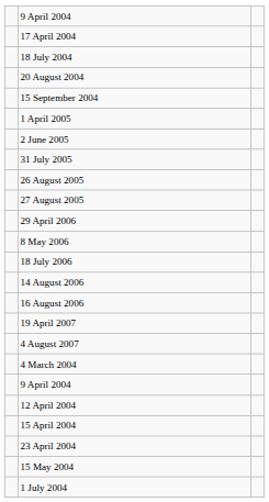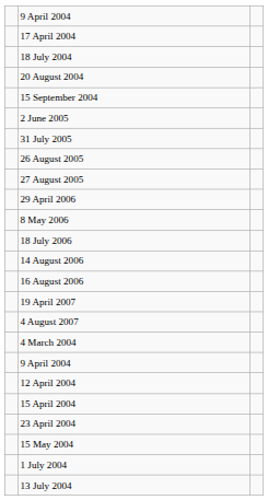 <table class="wikitable" style="font-size: 89%; float: left; width: 26em; margin-right: 1em; height: 700px">
 <tr>
 <td></td>
 <td>9 April 2004</td>
 <td></td>
 </tr>
 <tr>
 <td></td>
 <td>17 April 2004</td>
 <td></td>
 </tr>
 <tr>
 <td></td>
 <td>18 July 2004</td>
 <td></td>
 </tr>
 <tr>
 <td></td>
 <td>20 August 2004</td>
 <td></td>
 </tr>
 <tr>
 <td></td>
 <td>15 September 2004</td>
-<td></td>
-</tr>
-<tr>
-<td></td>
-<td>1 April 2005</td>
 <td></td>
 </tr>
 <tr>
 <td></td>
 <td>2 June 2005</td>
 <td></td>
 </tr>
 <tr>
 <td></td>
 <td>31 July 2005</td>
 <td></td>
 </tr>
 <tr>
 <td></td>
 <td>26 August 2005</td>
 <td></td>
 </tr>
 <tr>
 <td></td>
 <td>27 August 2005</td>
 <td></td>
 </tr>
 <tr>
 <td></td>
 <td>29 April 2006</td>
 <td></td>
 </tr>
 <tr>
 <td></td>
 <td>8 May 2006</td>
 <td></td>
 </tr>
 <tr>
 <td></td>
 <td>18 July 2006</td>
 <td></td>
 </tr>
 <tr>
 <td></td>
 <td>14 August 2006</td>
 <td></td>
 </tr>
 <tr>
 <td></td>
 <td>16 August 2006</td>
 <td></td>
 </tr>
 <tr>
 <td></td>
 <td>19 April 2007</td>
 <td></td>
 </tr>
 <tr>
 <td></td>
 <td>4 August 2007</td>
 <td></td>
 </tr>
 <tr>
 <td></td>
 <td>4 March 2004</td>
 <td></td>
 </tr>
 <tr>
 <td></td>
 <td>9 April 2004</td>
 <td></td>
 </tr>
 <tr>
 <td></td>
 <td>12 April 2004</td>
 <td></td>
 </tr>
 <tr>
 <td></td>
 <td>15 April 2004</td>
 <td></td>
 </tr>
 <tr>
 <td></td>
 <td>23 April 2004</td>
 <td></td>
 </tr>
 <tr>
 <td></td>
 <td>15 May 2004</td>
 <td></td>
 </tr>
 <tr>
 <td></td>
 <td>1 July 2004</td>
 <td></td>
 </tr>
+<tr>
+<td></td>
+<td>13 July 2004</td>
+<td></td>
+</tr>
 </table>
